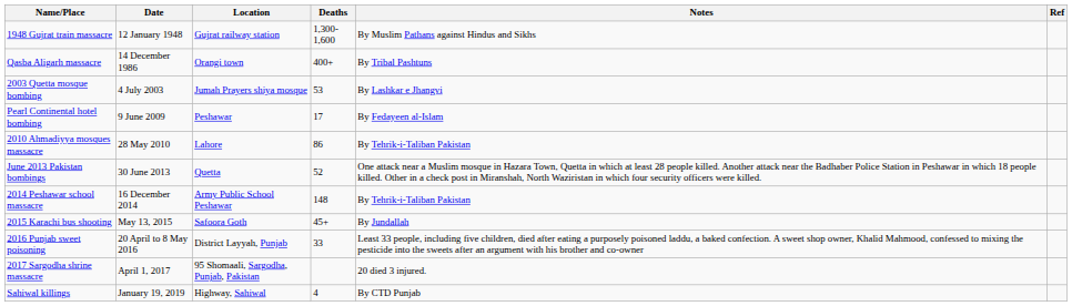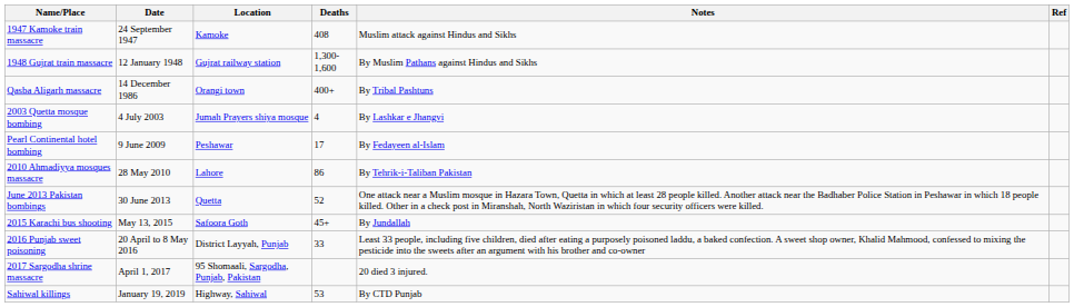 <table class="sortable wikitable" style="font-size:90%;">
 <tr>
 <th>Name/Place</th>
 <th>Date</th>
 <th>Location</th>
 <th>Deaths</th>
 <th>Notes</th>
 <th>Ref</th>
+</tr>
+<tr>
+<td><a href='#'>1947 Kamoke train massacre</a></td>
+<td>24 September 1947</td>
+<td><a href='#'>Kamoke</a></td>
+<td>408</td>
+<td>Muslim attack against Hindus and Sikhs</td>
+<td></td>
 </tr>
 <tr>
 <td><a href='#'>1948 Gujrat train massacre</a></td>
 <td>12 January 1948</td>
 <td><a href='#'>Gujrat railway station</a></td>
 <td>1,300-1,600</td>
 <td>By Muslim <a href='#'>Pathans</a> against Hindus and Sikhs</td>
 <td></td>
 </tr>
 <tr>
 <td><a href='#'>Qasba Aligarh massacre</a></td>
 <td>14 December 1986</td>
 <td><a href='#'>Orangi town</a></td>
 <td>400+</td>
 <td>By <a href='#'>Tribal Pashtuns</a></td>
 <td></td>
 </tr>
 <tr>
 <td><a href='#'>2003 Quetta mosque bombing</a></td>
 <td>4 July 2003</td>
 <td><a href='#'>Jumah Prayers shiya mosque</a></td>
-<td>53</td>
+<td>4</td>
 <td>By <a href='#'>Lashkar e Jhangvi</a></td>
 <td></td>
 </tr>
 <tr>
 <td><a href='#'>Pearl Continental hotel bombing</a></td>
 <td>9 June 2009</td>
 <td><a href='#'>Peshawar</a></td>
 <td>17</td>
 <td>By <a href='#'>Fedayeen al-Islam</a></td>
 <td></td>
 </tr>
 <tr>
 <td><a href='#'>2010 Ahmadiyya mosques massacre</a></td>
 <td>28 May 2010</td>
 <td><a href='#'>Lahore</a></td>
 <td>86</td>
 <td>By <a href='#'>Tehrik-i-Taliban Pakistan</a></td>
 <td></td>
 </tr>
 <tr>
 <td><a href='#'>June 2013 Pakistan bombings</a></td>
 <td>30 June 2013</td>
 <td><a href='#'>Quetta</a></td>
 <td>52</td>
 <td>One attack near a  Muslim mosque in Hazara Town, Quetta in which at least 28 people killed. Another attack near the Badhaber Police Station in Peshawar in which 18 people killed. Other in a check post in Miranshah, North Waziristan in which four security officers were killed.</td>
-<td></td>
-</tr>
-<tr>
-<td><a href='#'>2014 Peshawar school massacre</a></td>
-<td>16 December 2014</td>
-<td><a href='#'>Army Public School Peshawar</a></td>
-<td>148</td>
-<td>By <a href='#'>Tehrik-i-Taliban Pakistan</a></td>
 <td></td>
 </tr>
 <tr>
 <td><a href='#'>2015 Karachi bus shooting</a></td>
 <td>May 13, 2015</td>
 <td><a href='#'>Safoora Goth</a></td>
 <td>45+</td>
 <td>By <a href='#'>Jundallah</a></td>
 <td></td>
 </tr>
 <tr>
 <td><a href='#'>2016 Punjab sweet poisoning</a></td>
 <td>20 April to 8 May 2016</td>
 <td>District Layyah, <a href='#'>Punjab</a></td>
 <td>33</td>
 <td>Least 33 people, including five children, died after eating a purposely poisoned laddu, a baked confection. A sweet shop owner, Khalid Mahmood, confessed to mixing the pesticide into the sweets after an argument with his brother and co-owner</td>
 <td></td>
 </tr>
 <tr>
 <td><a href='#'>2017 Sargodha shrine massacre</a></td>
 <td>April 1, 2017</td>
 <td>95 Shomaali, <a href='#'>Sargodha</a>, <a href='#'>Punjab</a>, <a href='#'>Pakistan</a></td>
 <td></td>
 <td>20 died 3 injured.</td>
 </tr>
 <tr>
 <td><a href='#'>Sahiwal killings</a></td>
 <td>January 19, 2019</td>
 <td>Highway, <a href='#'>Sahiwal</a></td>
-<td>4</td>
+<td>53</td>
 <td>By CTD Punjab</td>
 <td></td>
 </tr>
 </table>
